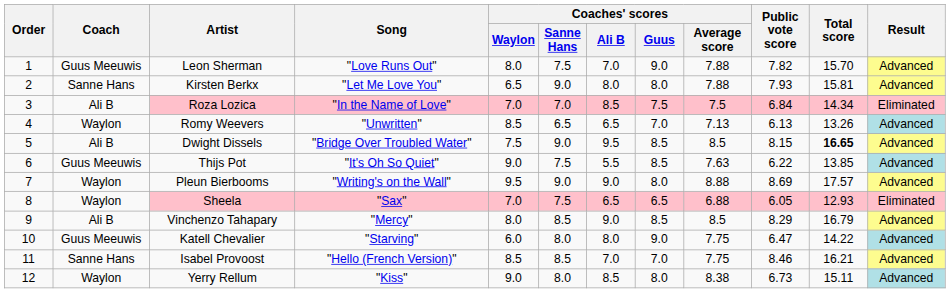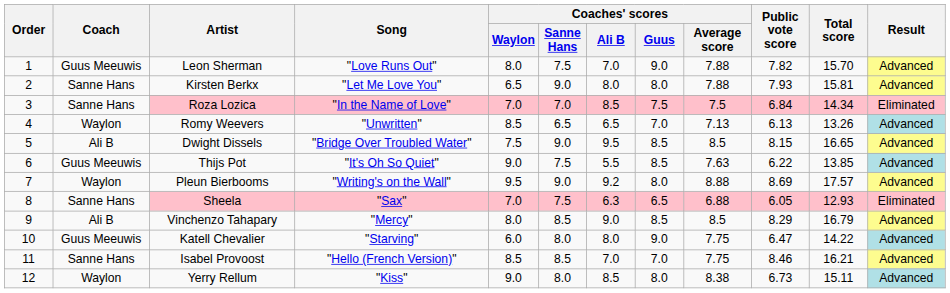 <table class="wikitable" style="text-align:center; width:98%;">
 <tr>
 <th scope="col" rowspan="2" style="width:05%;">Order</th>
 <th scope="col" rowspan="2" style="width:10%;">Coach</th>
 <th scope="col" rowspan="2" style="width:15%;">Artist</th>
 <th scope="col" rowspan="2" style="width:20%;">Song</th>
 <th scope="col" colspan="5" style="width:20%;">Coaches' scores</th>
 <th scope="col" rowspan="2" style="width:6%;">Public vote score</th>
 <th scope="col" rowspan="2" style="width:6%;">Total score</th>
 <th scope="col" rowspan="2" style="width:8%;">Result</th>
 </tr>
 <tr>
 <th style="width:5%;"><a href='#'>Waylon</a></th>
 <th style="width:5%;"><a href='#'>Sanne Hans</a></th>
 <th nowrap style="width:5%;"><a href='#'>Ali B</a></th>
 <th style="width:5%;"><a href='#'>Guus</a></th>
 <th style="width:7%;">Average score</th>
 </tr>
 <tr>
 <td>1</td>
 <td>Guus Meeuwis</td>
 <td>Leon Sherman</td>
 <td>"<a href='#'>Love Runs Out</a>"</td>
 <td>8.0</td>
 <td>7.5</td>
 <td>7.0</td>
 <td>9.0</td>
 <td>7.88</td>
 <td>7.82</td>
 <td>15.70</td>
 <td style="background:#fdfc8f;">Advanced</td>
 </tr>
 <tr>
 <td>2</td>
 <td>Sanne Hans</td>
 <td>Kirsten Berkx</td>
 <td>"<a href='#'>Let Me Love You</a>"</td>
 <td>6.5</td>
 <td>9.0</td>
 <td>8.0</td>
 <td>8.0</td>
 <td>7.88</td>
 <td>7.93</td>
 <td>15.81</td>
 <td style="background:#fdfc8f;">Advanced</td>
 </tr>
 <tr>
 <td>3</td>
-<td>Ali B</td>
+<td>Sanne Hans</td>
 <td style="background:pink;">Roza Lozica</td>
 <td style="background:pink;">"<a href='#'>In the Name of Love</a>"</td>
 <td style="background:pink;">7.0</td>
 <td style="background:pink;">7.0</td>
 <td style="background:pink;">8.5</td>
 <td style="background:pink;">7.5</td>
 <td style="background:pink;">7.5</td>
 <td style="background:pink;">6.84</td>
 <td style="background:pink;">14.34</td>
 <td style="background:pink;">Eliminated</td>
 </tr>
 <tr>
 <td>4</td>
 <td>Waylon</td>
 <td>Romy Weevers</td>
 <td>"<a href='#'>Unwritten</a>"</td>
 <td>8.5</td>
 <td>6.5</td>
 <td>6.5</td>
 <td>7.0</td>
 <td>7.13</td>
 <td>6.13</td>
 <td>13.26</td>
 <td style="background:#B0E0E6">Advanced</td>
 </tr>
 <tr>
 <td>5</td>
 <td>Ali B</td>
 <td>Dwight Dissels</td>
 <td>"<a href='#'>Bridge Over Troubled Water</a>"</td>
 <td>7.5</td>
 <td>9.0</td>
 <td>9.5</td>
 <td>8.5</td>
 <td>8.5</td>
 <td>8.15</td>
-<td><strong>16.65</strong></td>
+<td>16.65</td>
 <td style="background:#fdfc8f;">Advanced</td>
 </tr>
 <tr>
 <td>6</td>
 <td>Guus Meeuwis</td>
 <td>Thijs Pot</td>
 <td>"<a href='#'>It's Oh So Quiet</a>"</td>
 <td>9.0</td>
 <td>7.5</td>
 <td>5.5</td>
 <td>8.5</td>
 <td>7.63</td>
 <td>6.22</td>
 <td>13.85</td>
 <td style="background:#B0E0E6">Advanced</td>
 </tr>
 <tr>
 <td>7</td>
 <td>Waylon</td>
 <td>Pleun Bierbooms</td>
 <td>"<a href='#'>Writing's on the Wall</a>"</td>
 <td>9.5</td>
 <td>9.0</td>
-<td>9.0</td>
+<td>9.2</td>
 <td>8.0</td>
 <td>8.88</td>
 <td>8.69</td>
 <td>17.57</td>
 <td style="background:#fdfc8f;">Advanced</td>
 </tr>
 <tr>
 <td>8</td>
-<td>Waylon</td>
+<td>Sanne Hans</td>
 <td style="background:pink;">Sheela</td>
 <td style="background:pink;">"<a href='#'>Sax</a>"</td>
 <td style="background:pink;">7.0</td>
 <td style="background:pink;">7.5</td>
-<td style="background:pink;">6.5</td>
+<td style="background:pink;">6.3</td>
 <td style="background:pink;">6.5</td>
 <td style="background:pink;">6.88</td>
 <td style="background:pink;">6.05</td>
 <td style="background:pink;">12.93</td>
 <td style="background:pink;">Eliminated</td>
 </tr>
 <tr>
 <td>9</td>
 <td>Ali B</td>
 <td>Vinchenzo Tahapary</td>
 <td>"<a href='#'>Mercy</a>"</td>
 <td>8.0</td>
 <td>8.5</td>
 <td>9.0</td>
 <td>8.5</td>
 <td>8.5</td>
 <td>8.29</td>
 <td>16.79</td>
 <td style="background:#fdfc8f;">Advanced</td>
 </tr>
 <tr>
 <td>10</td>
 <td>Guus Meeuwis</td>
 <td>Katell Chevalier</td>
 <td>"<a href='#'>Starving</a>"</td>
 <td>6.0</td>
 <td>8.0</td>
 <td>8.0</td>
 <td>9.0</td>
 <td>7.75</td>
 <td>6.47</td>
 <td>14.22</td>
 <td style="background:#B0E0E6">Advanced</td>
 </tr>
 <tr>
 <td>11</td>
 <td>Sanne Hans</td>
 <td>Isabel Provoost</td>
 <td>"<a href='#'>Hello (French Version)</a>"</td>
 <td>8.5</td>
 <td>8.5</td>
 <td>7.0</td>
 <td>7.0</td>
 <td>7.75</td>
 <td>8.46</td>
 <td>16.21</td>
 <td style="background:#fdfc8f;">Advanced</td>
 </tr>
 <tr>
 <td>12</td>
 <td>Waylon</td>
 <td>Yerry Rellum</td>
 <td>"<a href='#'>Kiss</a>"</td>
 <td>9.0</td>
 <td>8.0</td>
 <td>8.5</td>
 <td>8.0</td>
 <td>8.38</td>
 <td>6.73</td>
 <td>15.11</td>
 <td style="background:#B0E0E6">Advanced</td>
 </tr>
 </table>
